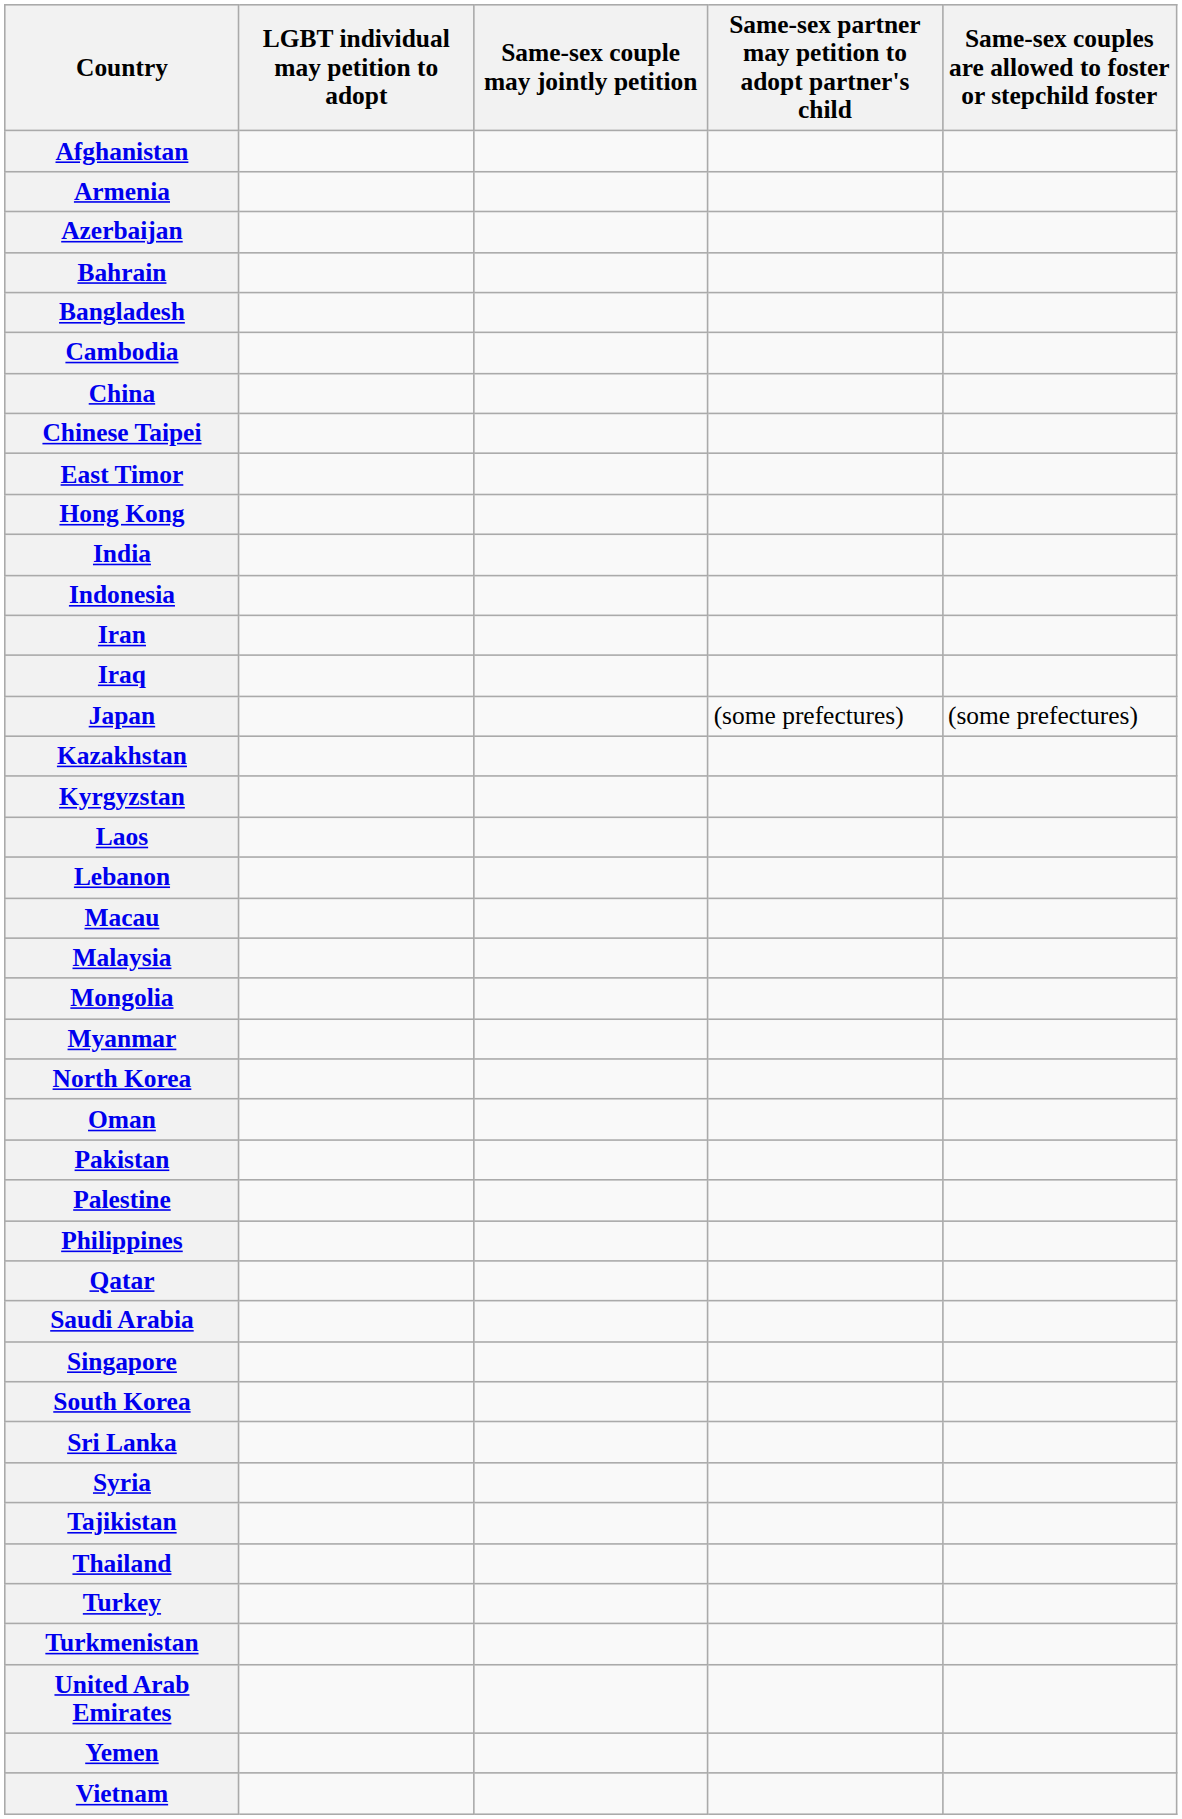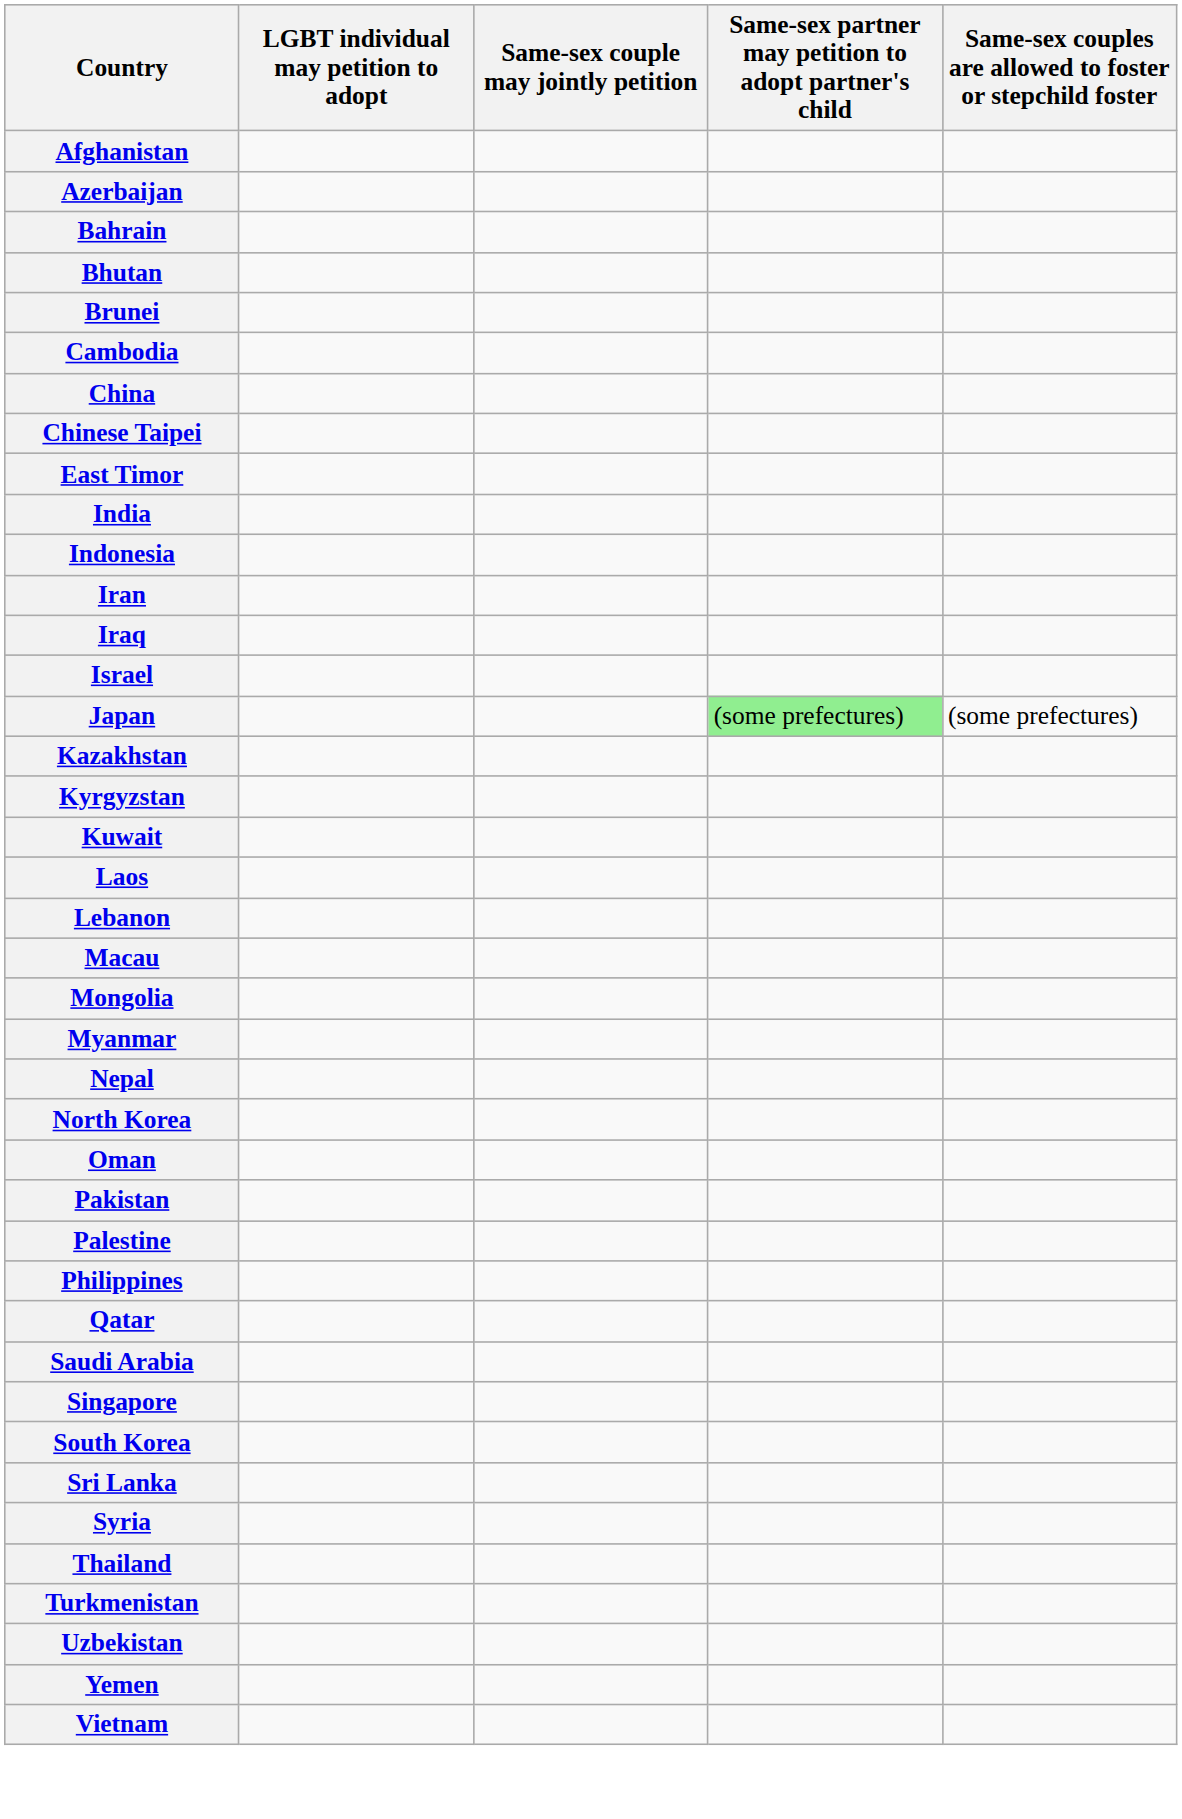 <table class="wikitable">
 <tr>
 <th scope="col" style="width:140px">Country</th>
 <th scope="col" style="width:140px">LGBT individual may petition to adopt</th>
 <th scope="col" style="width:140px">Same-sex couple may jointly petition</th>
 <th scope="col" style="width:140px">Same-sex partner may petition to adopt partner's child</th>
 <th scope="col" style="width:140px">Same-sex couples are allowed to foster or stepchild foster</th>
 </tr>
 <tr>
 <th><a href='#'>Afghanistan</a></th>
-<td></td>
-<td></td>
-<td></td>
-<td></td>
-</tr>
-<tr>
-<th><a href='#'>Armenia</a></th>
 <td></td>
 <td></td>
 <td></td>
 <td></td>
 </tr>
 <tr>
 <th><a href='#'>Azerbaijan</a></th>
 <td></td>
 <td></td>
 <td></td>
 <td></td>
 </tr>
 <tr>
 <th><a href='#'>Bahrain</a></th>
 <td></td>
 <td></td>
 <td></td>
 <td></td>
 </tr>
 <tr>
-<th><a href='#'>Bangladesh</a></th>
+<th><a href='#'>Bhutan</a></th>
+<td></td>
+<td></td>
+<td></td>
+<td></td>
+</tr>
+<tr>
+<th><a href='#'>Brunei</a></th>
 <td></td>
 <td></td>
 <td></td>
 <td></td>
 </tr>
 <tr>
 <th><a href='#'>Cambodia</a></th>
 <td></td>
 <td></td>
 <td></td>
 <td></td>
 </tr>
 <tr>
 <th><a href='#'>China</a></th>
 <td></td>
 <td></td>
 <td></td>
 <td></td>
 </tr>
 <tr>
 <th><a href='#'>Chinese Taipei</a></th>
 <td></td>
 <td></td>
 <td></td>
 <td></td>
 </tr>
 <tr>
 <th><a href='#'>East Timor</a></th>
 <td></td>
 <td></td>
 <td></td>
 <td></td>
 </tr>
 <tr>
-<th><a href='#'>Hong Kong</a></th>
-<td></td>
-<td></td>
-<td></td>
-<td></td>
-</tr>
-<tr>
 <th><a href='#'>India</a></th>
 <td></td>
 <td></td>
 <td></td>
 <td></td>
 </tr>
 <tr>
 <th><a href='#'>Indonesia</a></th>
 <td></td>
 <td></td>
 <td></td>
 <td></td>
 </tr>
 <tr>
 <th><a href='#'>Iran</a></th>
 <td></td>
 <td></td>
 <td></td>
 <td></td>
 </tr>
 <tr>
 <th><a href='#'>Iraq</a></th>
 <td></td>
 <td></td>
 <td></td>
 <td></td>
 </tr>
 <tr>
+<th><a href='#'>Israel</a></th>
+<td></td>
+<td></td>
+<td></td>
+<td></td>
+</tr>
+<tr>
 <th><a href='#'>Japan</a></th>
 <td></td>
 <td></td>
-<td> (some prefectures)</td>
+<td style="background: lightgreen;"> (some prefectures)</td>
 <td> (some prefectures)</td>
 </tr>
 <tr>
 <th><a href='#'>Kazakhstan</a></th>
 <td></td>
 <td></td>
 <td></td>
 <td></td>
 </tr>
 <tr>
 <th><a href='#'>Kyrgyzstan</a></th>
+<td></td>
+<td></td>
+<td></td>
+<td></td>
+</tr>
+<tr>
+<th><a href='#'>Kuwait</a></th>
 <td></td>
 <td></td>
 <td></td>
 <td></td>
 </tr>
 <tr>
 <th><a href='#'>Laos</a></th>
 <td></td>
 <td></td>
 <td></td>
 <td></td>
 </tr>
 <tr>
 <th><a href='#'>Lebanon</a></th>
 <td></td>
 <td></td>
 <td></td>
 <td></td>
 </tr>
 <tr>
 <th><a href='#'>Macau</a></th>
 <td></td>
 <td></td>
 <td></td>
 <td></td>
 </tr>
 <tr>
-<th><a href='#'>Malaysia</a></th>
-<td></td>
-<td></td>
-<td></td>
-<td></td>
-</tr>
-<tr>
 <th><a href='#'>Mongolia</a></th>
 <td></td>
 <td></td>
 <td></td>
 <td></td>
 </tr>
 <tr>
 <th><a href='#'>Myanmar</a></th>
+<td></td>
+<td></td>
+<td></td>
+<td></td>
+</tr>
+<tr>
+<th><a href='#'>Nepal</a></th>
 <td></td>
 <td></td>
 <td></td>
 <td></td>
 </tr>
 <tr>
 <th><a href='#'>North Korea</a></th>
 <td></td>
 <td></td>
 <td></td>
 <td></td>
 </tr>
 <tr>
 <th><a href='#'>Oman</a></th>
 <td></td>
 <td></td>
 <td></td>
 <td></td>
 </tr>
 <tr>
 <th><a href='#'>Pakistan</a></th>
 <td></td>
 <td></td>
 <td></td>
 <td></td>
 </tr>
 <tr>
 <th><a href='#'>Palestine</a></th>
 <td></td>
 <td></td>
 <td></td>
 <td></td>
 </tr>
 <tr>
 <th><a href='#'>Philippines</a></th>
 <td></td>
 <td></td>
 <td></td>
 <td></td>
 </tr>
 <tr>
 <th><a href='#'>Qatar</a></th>
 <td></td>
 <td></td>
 <td></td>
 <td></td>
 </tr>
 <tr>
 <th><a href='#'>Saudi Arabia</a></th>
 <td></td>
 <td></td>
 <td></td>
 <td></td>
 </tr>
 <tr>
 <th><a href='#'>Singapore</a></th>
 <td></td>
 <td></td>
 <td></td>
 <td></td>
 </tr>
 <tr>
 <th><a href='#'>South Korea</a></th>
 <td></td>
 <td></td>
 <td></td>
 <td></td>
 </tr>
 <tr>
 <th><a href='#'>Sri Lanka</a></th>
 <td></td>
 <td></td>
 <td></td>
 <td></td>
 </tr>
 <tr>
 <th><a href='#'>Syria</a></th>
 <td></td>
 <td></td>
 <td></td>
 <td></td>
 </tr>
 <tr>
-<th><a href='#'>Tajikistan</a></th>
-<td></td>
-<td></td>
-<td></td>
-<td></td>
-</tr>
-<tr>
 <th><a href='#'>Thailand</a> </th>
-<td></td>
-<td></td>
-<td></td>
-<td></td>
-</tr>
-<tr>
-<th><a href='#'>Turkey</a></th>
 <td></td>
 <td></td>
 <td></td>
 <td></td>
 </tr>
 <tr>
 <th><a href='#'>Turkmenistan</a></th>
 <td></td>
 <td></td>
 <td></td>
 <td></td>
 </tr>
 <tr>
-<th><a href='#'>United Arab Emirates</a></th>
+<th><a href='#'>Uzbekistan</a></th>
 <td></td>
 <td></td>
 <td></td>
 <td></td>
 </tr>
 <tr>
 <th><a href='#'>Yemen</a></th>
 <td></td>
 <td></td>
 <td></td>
 <td></td>
 </tr>
 <tr>
 <th><a href='#'>Vietnam</a></th>
 <td></td>
 <td></td>
 <td></td>
 <td></td>
 </tr>
 </table>
